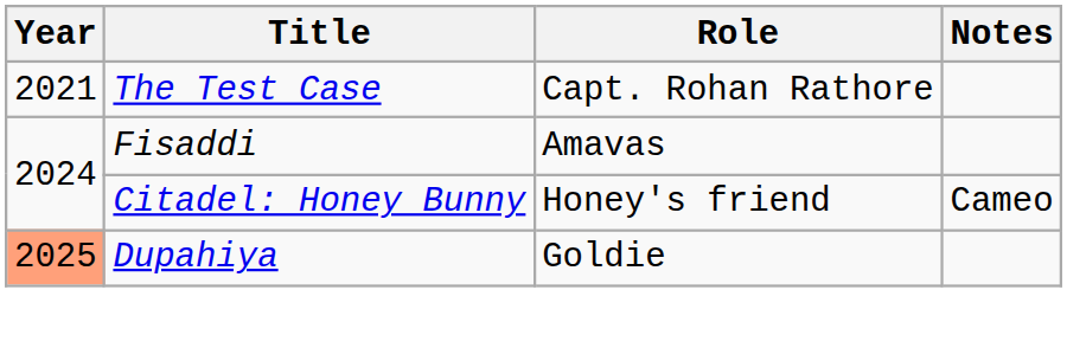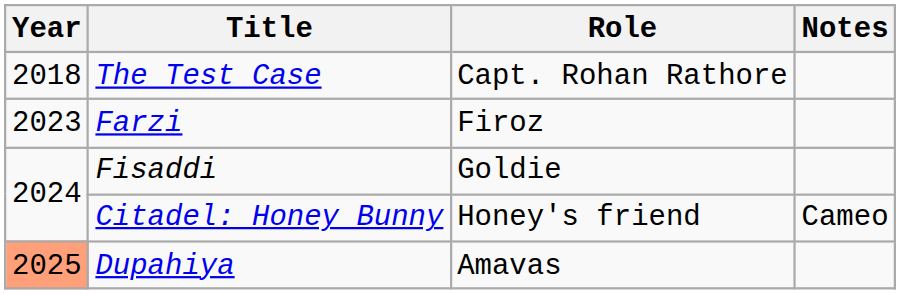 <table class="wikitable sortable">
 <tr>
 <th>Year</th>
 <th>Title</th>
 <th>Role</th>
 <th class="unsortable">Notes</th>
 </tr>
 <tr>
-<td>2021</td>
+<td>2018</td>
 <td><em><a href='#'>The Test Case</a></em></td>
 <td>Capt. Rohan Rathore</td>
 <td></td>
 </tr>
 <tr>
+<td>2023</td>
+<td><em><a href='#'>Farzi</a></em></td>
+<td>Firoz</td>
+<td></td>
+</tr>
+<tr>
 <td rowspan=2>2024</td>
 <td><em>Fisaddi</em></td>
-<td>Amavas</td>
+<td>Goldie</td>
 <td></td>
 </tr>
 <tr>
 <td><em><a href='#'>Citadel: Honey Bunny</a></em></td>
 <td>Honey's friend</td>
 <td>Cameo</td>
 </tr>
 <tr>
 <td style="background: lightsalmon;">2025</td>
 <td><em><a href='#'>Dupahiya</a></em></td>
-<td>Goldie</td>
+<td>Amavas</td>
 <td></td>
 </tr>
 </table>
